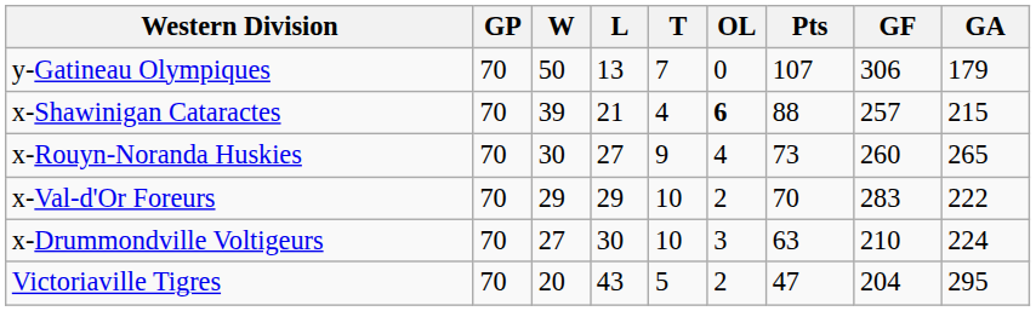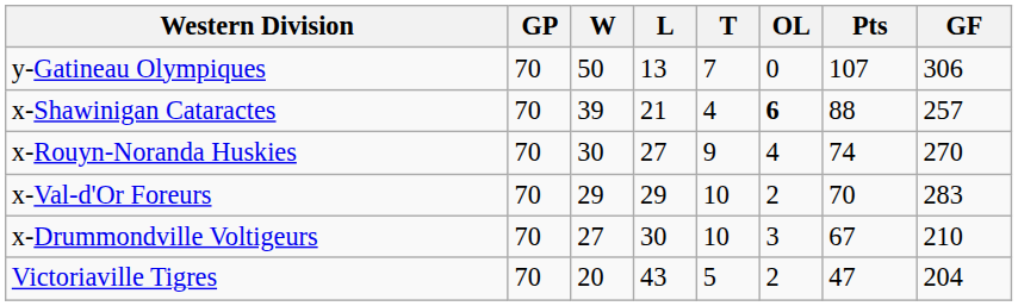 <table class="wikitable">
 <tr>
 <th bgcolor="#DDDDFF" width="40%">Western Division</th>
 <th bgcolor="#DDDDFF" width="5%">GP</th>
 <th bgcolor="#DDDDFF" width="5%">W</th>
 <th bgcolor="#DDDDFF" width="5%">L</th>
 <th bgcolor="#DDDDFF" width="5%">T</th>
 <th bgcolor="#DDDDFF" width="5%">OL</th>
 <th bgcolor="#DDDDFF" width="7.5%">Pts</th>
 <th bgcolor="#DDDDFF" width="7.5%">GF</th>
-<th bgcolor="#DDDDFF" width="7.5%">GA</th>
 </tr>
 <tr>
 <td>y-<a href='#'>Gatineau Olympiques</a></td>
 <td>70</td>
 <td>50</td>
 <td>13</td>
 <td>7</td>
 <td>0</td>
 <td>107</td>
 <td>306</td>
-<td>179</td>
 </tr>
 <tr>
 <td>x-<a href='#'>Shawinigan Cataractes</a></td>
 <td>70</td>
 <td>39</td>
 <td>21</td>
 <td>4</td>
 <td><strong>6</strong></td>
 <td>88</td>
 <td>257</td>
-<td>215</td>
 </tr>
 <tr>
 <td>x-<a href='#'>Rouyn-Noranda Huskies</a></td>
 <td>70</td>
 <td>30</td>
 <td>27</td>
 <td>9</td>
 <td>4</td>
-<td>73</td>
-<td>260</td>
-<td>265</td>
+<td>74</td>
+<td>270</td>
 </tr>
 <tr>
 <td>x-<a href='#'>Val-d'Or Foreurs</a></td>
 <td>70</td>
 <td>29</td>
 <td>29</td>
 <td>10</td>
 <td>2</td>
 <td>70</td>
 <td>283</td>
-<td>222</td>
 </tr>
 <tr>
 <td>x-<a href='#'>Drummondville Voltigeurs</a></td>
 <td>70</td>
 <td>27</td>
 <td>30</td>
 <td>10</td>
 <td>3</td>
-<td>63</td>
+<td>67</td>
 <td>210</td>
-<td>224</td>
 </tr>
 <tr>
 <td><a href='#'>Victoriaville Tigres</a></td>
 <td>70</td>
 <td>20</td>
 <td>43</td>
 <td>5</td>
 <td>2</td>
 <td>47</td>
 <td>204</td>
-<td>295</td>
 </tr>
 </table>
